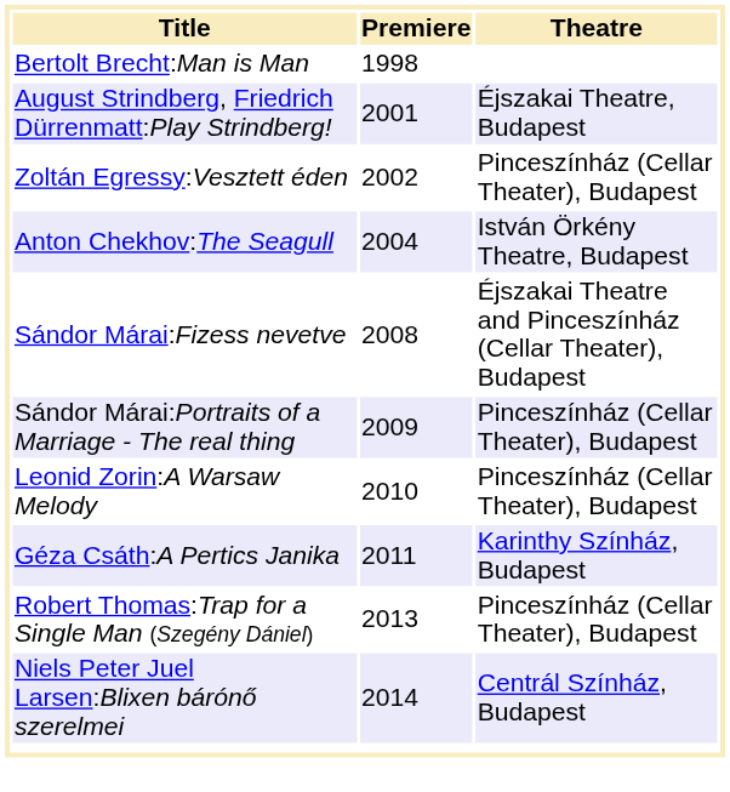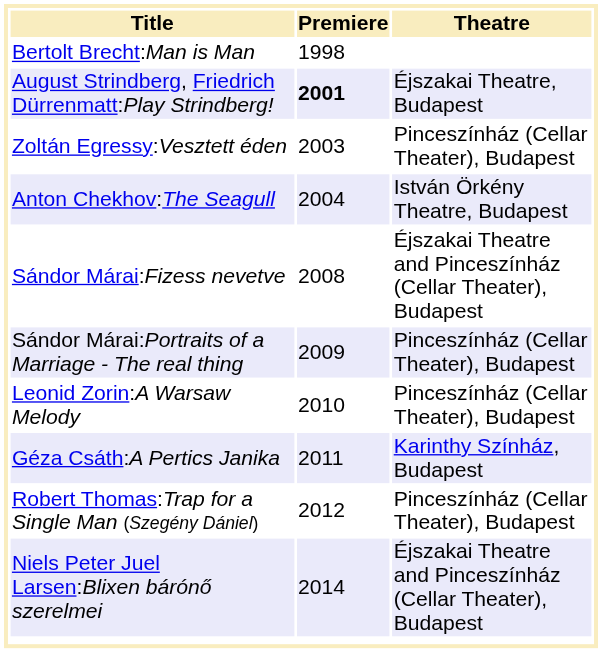 <table class="sortable" style="border-style: solid; border-width: medium; border-color: #F9EDBF;" width="450px">
 <tr style="background:#F9EDBF;">
 <th width="50%">Title</th>
 <th width="10%">Premiere</th>
 <th width="35%">Theatre</th>
 </tr>
 <tr>
 <td><a href='#'>Bertolt Brecht</a>:<em>Man is Man</em></td>
 <td>1998</td>
 <td></td>
 </tr>
 <tr style="background:#eaeafa;">
 <td><a href='#'>August Strindberg</a>, <a href='#'>Friedrich Dürrenmatt</a>:<em>Play Strindberg!</em></td>
-<td>2001</td>
+<td><strong>2001</strong></td>
 <td>Éjszakai Theatre, Budapest</td>
 </tr>
 <tr>
 <td><a href='#'>Zoltán Egressy</a>:<em>Vesztett éden</em></td>
-<td>2002</td>
+<td>2003</td>
 <td>Pinceszínház (Cellar Theater), Budapest</td>
 </tr>
 <tr style="background:#eaeafa;">
 <td><a href='#'>Anton Chekhov</a>:<em><a href='#'>The Seagull</a></em></td>
 <td>2004</td>
 <td>István Örkény Theatre, Budapest</td>
 </tr>
 <tr>
 <td><a href='#'>Sándor Márai</a>:<em>Fizess nevetve</em></td>
 <td>2008</td>
 <td>Éjszakai Theatre and Pinceszínház (Cellar Theater), Budapest</td>
 </tr>
 <tr style="background:#eaeafa;">
 <td>Sándor Márai:<em>Portraits of a Marriage - The real thing</em></td>
 <td>2009</td>
 <td>Pinceszínház (Cellar Theater), Budapest</td>
 </tr>
 <tr>
 <td><a href='#'>Leonid Zorin</a>:<em>A Warsaw Melody</em></td>
 <td>2010</td>
 <td>Pinceszínház (Cellar Theater), Budapest</td>
 </tr>
 <tr style="background:#eaeafa;">
 <td><a href='#'>Géza Csáth</a>:<em>A Pertics Janika</em></td>
 <td>2011</td>
 <td><a href='#'>Karinthy Színház</a>, Budapest</td>
 </tr>
 <tr>
 <td><a href='#'>Robert Thomas</a>:<em>Trap for a Single Man</em> <small>(<em>Szegény Dániel</em>)</small></td>
-<td>2013</td>
+<td>2012</td>
 <td>Pinceszínház (Cellar Theater), Budapest</td>
 </tr>
 <tr style="background:#eaeafa;">
 <td><a href='#'>Niels Peter Juel Larsen</a>:<em>Blixen bárónő szerelmei</em></td>
 <td>2014</td>
-<td><a href='#'>Centrál Színház</a>, Budapest</td>
+<td>Éjszakai Theatre and Pinceszínház (Cellar Theater), Budapest</td>
 </tr>
 <tr>
 <td></td>
 <td></td>
 <td></td>
 </tr>
 </table>
